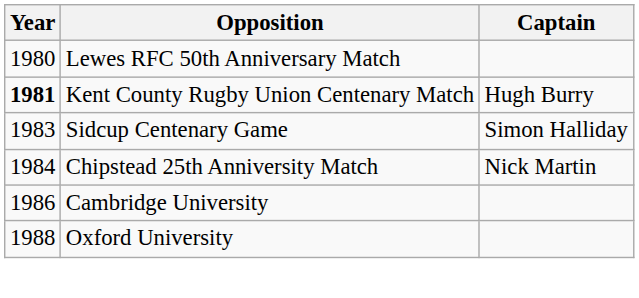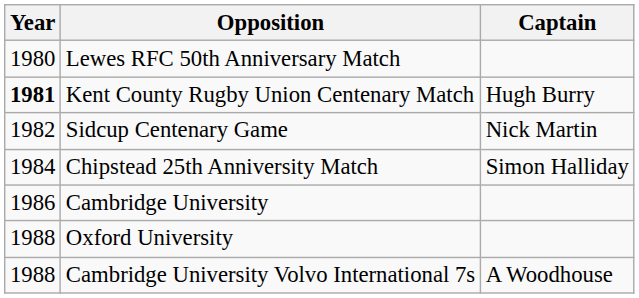 <table class="wikitable">
 <tr>
 <th>Year</th>
 <th>Opposition</th>
 <th>Captain</th>
 </tr>
 <tr>
 <td>1980</td>
 <td>Lewes RFC 50th Anniversary Match</td>
 <td></td>
 </tr>
 <tr>
 <td><strong>1981</strong></td>
 <td>Kent County Rugby Union Centenary Match</td>
 <td>Hugh Burry </td>
 </tr>
 <tr>
-<td>1983</td>
+<td>1982</td>
 <td>Sidcup Centenary Game</td>
-<td>Simon Halliday </td>
+<td>Nick Martin </td>
 </tr>
 <tr>
 <td>1984</td>
 <td>Chipstead 25th Anniversity Match</td>
-<td>Nick Martin </td>
+<td>Simon Halliday </td>
 </tr>
 <tr>
 <td>1986</td>
 <td>Cambridge University</td>
 <td></td>
 </tr>
 <tr>
 <td>1988</td>
 <td>Oxford University</td>
 <td></td>
 </tr>
+<tr>
+<td>1988</td>
+<td>Cambridge University Volvo International 7s</td>
+<td>A Woodhouse </td>
+</tr>
 </table>
